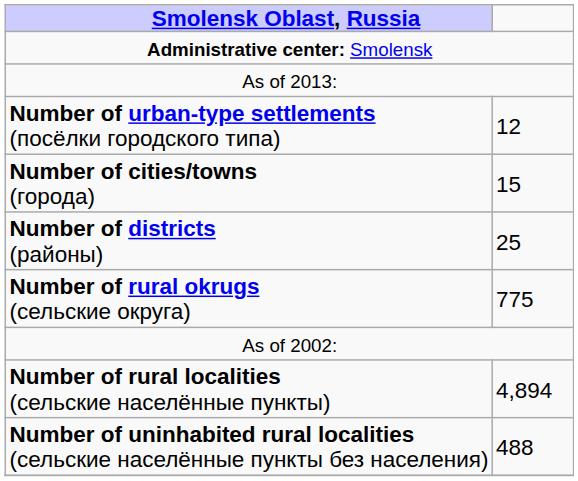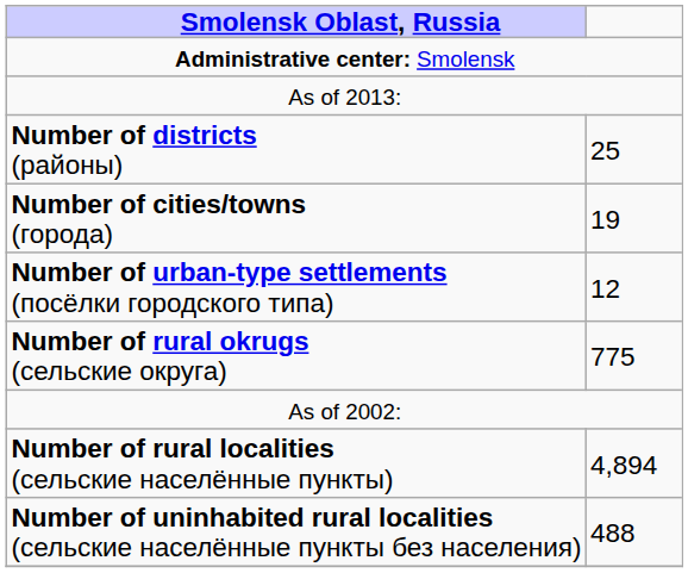 <table border=1 align="right" cellpadding=2 cellspacing=0 style="margin: 0 0 1em 1em; background: #f9f9f9; border: 1px #aaa solid; border-collapse: collapse; font-size: 95%;">
 <tr>
 <th bgcolor="#ccccff" style="padding:0 0 0 50px;"><a href='#'>Smolensk Oblast</a>, <a href='#'>Russia</a></th>
 <td width="50px"></td>
 </tr>
 <tr>
 <td colspan=2 align="center"><small><strong>Administrative center:</strong> <a href='#'>Smolensk</a></small></td>
 </tr>
 <tr>
 <td colspan=2 align="center"><small>As of 2013:</small></td>
 </tr>
 <tr>
-<td><strong>Number of <a href='#'>urban-type settlements</a></strong><br>(посёлки городского типа)</td>
-<td>12</td>
+<td><strong>Number of <a href='#'>districts</a></strong><br>(районы)</td>
+<td>25</td>
 </tr>
 <tr>
 <td><strong>Number of cities/towns</strong><br>(города)</td>
-<td>15</td>
+<td>19</td>
 </tr>
 <tr>
-<td><strong>Number of <a href='#'>districts</a></strong><br>(районы)</td>
-<td>25</td>
+<td><strong>Number of <a href='#'>urban-type settlements</a></strong><br>(посёлки городского типа)</td>
+<td>12</td>
 </tr>
 <tr>
 <td><strong>Number of <a href='#'>rural okrugs</a></strong><br>(сельские округа)</td>
 <td>775</td>
 </tr>
 <tr>
 <td colspan=2 align="center"><small>As of 2002:</small></td>
 </tr>
 <tr>
 <td><strong>Number of rural localities</strong><br>(сельские населённые пункты)</td>
 <td>4,894</td>
 </tr>
 <tr>
 <td><strong>Number of uninhabited rural localities</strong><br>(сельские населённые пункты без населения)</td>
 <td>488</td>
 </tr>
 <tr>
 </tr>
 </table>
